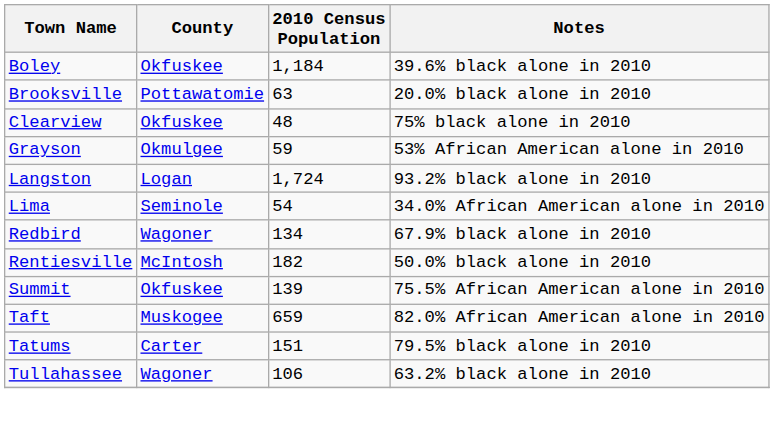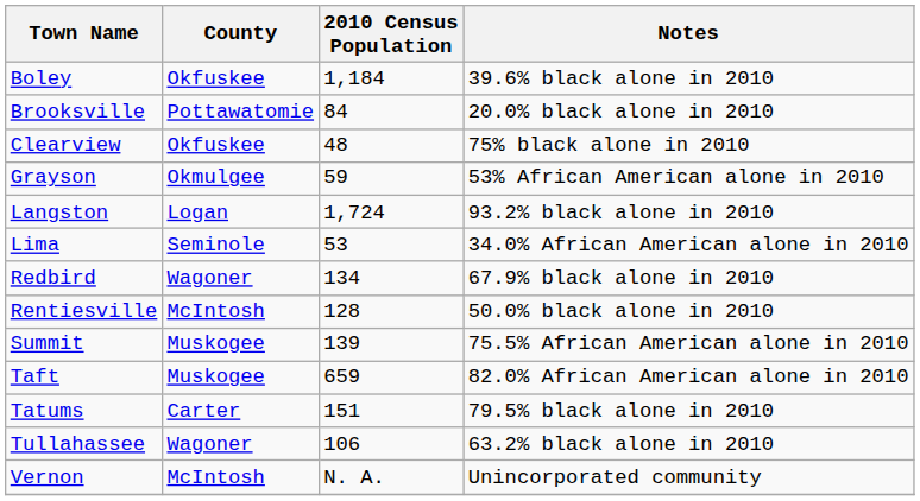 <table class="wikitable">
 <tr>
 <th>Town Name</th>
 <th>County</th>
 <th>2010 Census<br>Population</th>
 <th>Notes</th>
 </tr>
 <tr>
 <td><a href='#'>Boley</a></td>
 <td><a href='#'>Okfuskee</a></td>
 <td>1,184</td>
 <td>39.6% black alone in 2010</td>
 </tr>
 <tr>
 <td><a href='#'>Brooksville</a></td>
 <td><a href='#'>Pottawatomie</a></td>
-<td>63</td>
+<td>84</td>
 <td>20.0% black alone in 2010</td>
 </tr>
 <tr>
 <td><a href='#'>Clearview</a></td>
 <td><a href='#'>Okfuskee</a></td>
 <td>48</td>
 <td>75% black alone in 2010</td>
 </tr>
 <tr>
 <td><a href='#'>Grayson</a></td>
 <td><a href='#'>Okmulgee</a></td>
 <td>59</td>
 <td>53% African American alone in 2010</td>
 </tr>
 <tr>
 <td><a href='#'>Langston</a></td>
 <td><a href='#'>Logan</a></td>
 <td>1,724</td>
 <td>93.2% black alone in 2010</td>
 </tr>
 <tr>
 <td><a href='#'>Lima</a></td>
 <td><a href='#'>Seminole</a></td>
-<td>54</td>
+<td>53</td>
 <td>34.0% African American alone in 2010</td>
 </tr>
 <tr>
 <td><a href='#'>Redbird</a></td>
 <td><a href='#'>Wagoner</a></td>
 <td>134</td>
 <td>67.9% black alone in 2010</td>
 </tr>
 <tr>
 <td><a href='#'>Rentiesville</a></td>
 <td><a href='#'>McIntosh</a></td>
-<td>182</td>
+<td>128</td>
 <td>50.0% black alone in 2010</td>
 </tr>
 <tr>
 <td><a href='#'>Summit</a></td>
-<td><a href='#'>Okfuskee</a></td>
+<td><a href='#'>Muskogee</a></td>
 <td>139</td>
 <td>75.5% African American alone in 2010</td>
 </tr>
 <tr>
 <td><a href='#'>Taft</a></td>
 <td><a href='#'>Muskogee</a></td>
 <td>659</td>
 <td>82.0% African American alone in 2010</td>
 </tr>
 <tr>
 <td><a href='#'>Tatums</a></td>
 <td><a href='#'>Carter</a></td>
 <td>151</td>
 <td>79.5% black alone in 2010</td>
 </tr>
 <tr>
 <td><a href='#'>Tullahassee</a></td>
 <td><a href='#'>Wagoner</a></td>
 <td>106</td>
 <td>63.2% black alone in 2010</td>
 </tr>
 <tr>
+<td><a href='#'>Vernon</a></td>
+<td><a href='#'>McIntosh</a></td>
+<td>N. A.</td>
+<td>Unincorporated community</td>
+</tr>
+<tr>
 </tr>
 </table>
